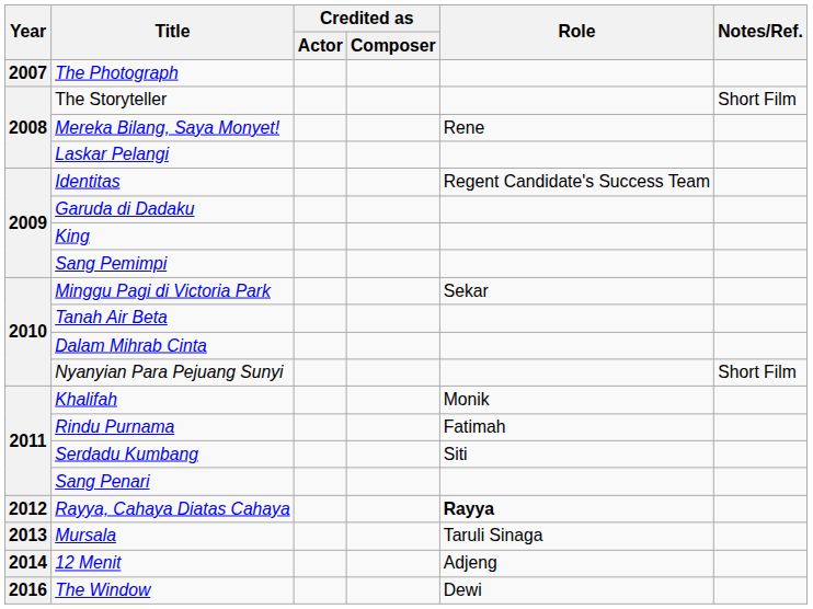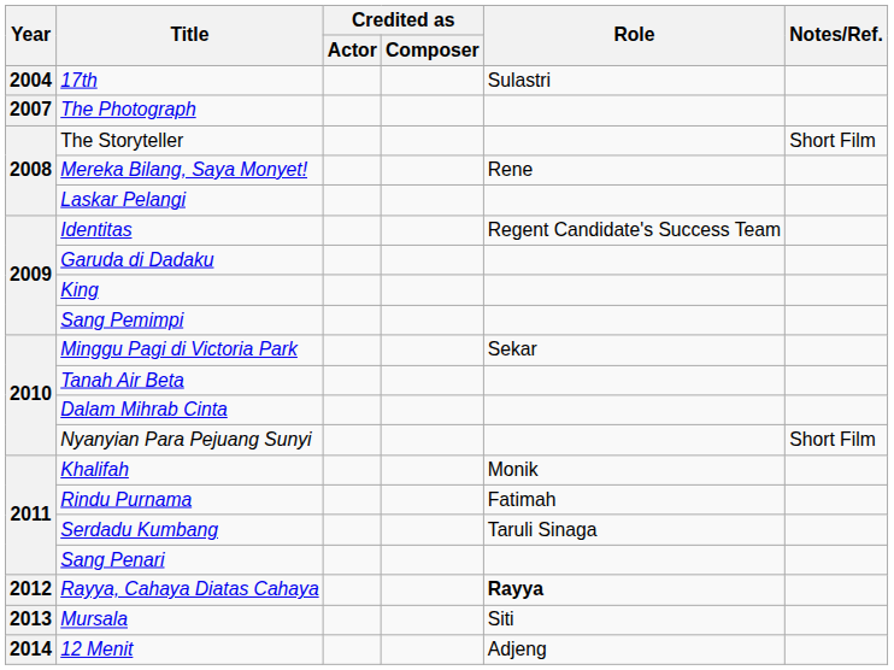 <table class="wikitable">
 <tr>
 <th rowspan="2">Year</th>
 <th rowspan="2">Title</th>
 <th colspan="2">Credited as</th>
 <th rowspan="2">Role</th>
 <th rowspan="2">Notes/Ref.</th>
 </tr>
 <tr>
 <th>Actor</th>
 <th>Composer</th>
+</tr>
+<tr>
+<th><strong>2004</strong></th>
+<td><em><a href='#'>17th</a></em></td>
+<td></td>
+<td></td>
+<td>Sulastri</td>
+<td></td>
 </tr>
 <tr>
 <th><strong>2007</strong></th>
 <td><em><a href='#'>The Photograph</a></em></td>
 <td></td>
 <td></td>
 <td></td>
 <td></td>
 </tr>
 <tr>
 <th rowspan="3"><strong>2008</strong></th>
 <td>The Storyteller</td>
 <td></td>
 <td></td>
 <td></td>
 <td>Short Film</td>
 </tr>
 <tr>
 <td><em><a href='#'>Mereka Bilang, Saya Monyet!</a></em></td>
 <td></td>
 <td></td>
 <td>Rene</td>
 <td></td>
 </tr>
 <tr>
 <td><em><a href='#'>Laskar Pelangi</a></em></td>
 <td></td>
 <td></td>
 <td></td>
 <td></td>
 </tr>
 <tr>
 <th rowspan="4"><strong>2009</strong></th>
 <td><em><a href='#'>Identitas</a></em></td>
 <td></td>
 <td></td>
 <td>Regent Candidate's Success Team</td>
 <td></td>
 </tr>
 <tr>
 <td><em><a href='#'>Garuda di Dadaku</a></em></td>
 <td></td>
 <td></td>
 <td></td>
 <td></td>
 </tr>
 <tr>
 <td><em><a href='#'>King</a></em></td>
 <td></td>
 <td></td>
 <td></td>
 <td></td>
 </tr>
 <tr>
 <td><em><a href='#'>Sang Pemimpi</a></em></td>
 <td></td>
 <td></td>
 <td></td>
 <td></td>
 </tr>
 <tr>
 <th rowspan="4"><strong>2010</strong></th>
 <td><em><a href='#'>Minggu Pagi di Victoria Park</a></em></td>
 <td></td>
 <td></td>
 <td>Sekar</td>
 <td></td>
 </tr>
 <tr>
 <td><em><a href='#'>Tanah Air Beta</a></em></td>
 <td></td>
 <td></td>
 <td></td>
 <td></td>
 </tr>
 <tr>
 <td><em><a href='#'>Dalam Mihrab Cinta</a></em></td>
 <td></td>
 <td></td>
 <td></td>
 <td></td>
 </tr>
 <tr>
 <td><em>Nyanyian Para Pejuang Sunyi</em></td>
 <td></td>
 <td></td>
 <td></td>
 <td>Short Film </td>
 </tr>
 <tr>
 <th rowspan="4"><strong>2011</strong></th>
 <td><em><a href='#'>Khalifah</a></em></td>
 <td></td>
 <td></td>
 <td>Monik</td>
 <td></td>
 </tr>
 <tr>
 <td><em><a href='#'>Rindu Purnama</a></em></td>
 <td></td>
 <td></td>
 <td>Fatimah</td>
 <td></td>
 </tr>
 <tr>
 <td><em><a href='#'>Serdadu Kumbang</a></em></td>
 <td></td>
 <td></td>
-<td>Siti</td>
+<td>Taruli Sinaga</td>
 <td></td>
 </tr>
 <tr>
 <td><em><a href='#'>Sang Penari</a></em></td>
 <td></td>
 <td></td>
 <td></td>
 <td></td>
 </tr>
 <tr>
 <th><strong>2012</strong></th>
 <td><em><a href='#'>Rayya, Cahaya Diatas Cahaya</a></em></td>
 <td></td>
 <td></td>
 <td><strong>Rayya</strong></td>
 <td></td>
 </tr>
 <tr>
 <th><strong>2013</strong></th>
 <td><em><a href='#'>Mursala</a></em></td>
 <td></td>
 <td></td>
-<td>Taruli Sinaga</td>
+<td>Siti</td>
 <td></td>
 </tr>
 <tr>
 <th><strong>2014</strong></th>
 <td><em><a href='#'>12 Menit</a></em></td>
 <td></td>
 <td></td>
 <td>Adjeng</td>
 <td></td>
 </tr>
-<tr>
-<th><strong>2016</strong></th>
-<td><em><a href='#'>The Window</a></em></td>
-<td></td>
-<td></td>
-<td>Dewi</td>
-<td></td>
-</tr>
 </table>
